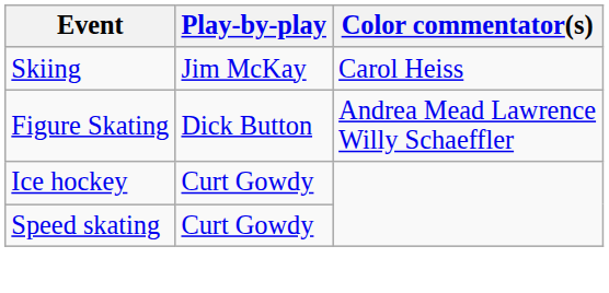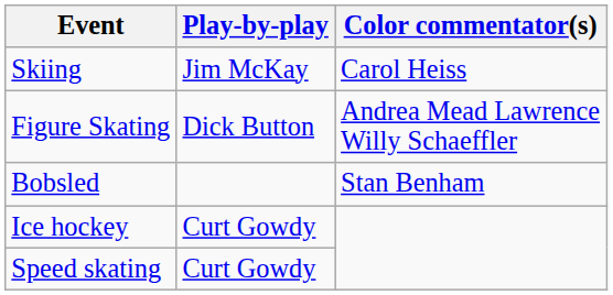 <table class="wikitable">
 <tr>
 <th>Event</th>
 <th><a href='#'>Play-by-play</a></th>
 <th><a href='#'>Color commentator</a>(s)</th>
 </tr>
 <tr>
 <td><a href='#'>Skiing</a></td>
 <td><a href='#'>Jim McKay</a></td>
 <td><a href='#'>Carol Heiss</a></td>
 </tr>
 <tr>
 <td><a href='#'>Figure Skating</a></td>
 <td><a href='#'>Dick Button</a></td>
 <td><a href='#'>Andrea Mead Lawrence</a><br><a href='#'>Willy Schaeffler</a></td>
 </tr>
 <tr>
+<td><a href='#'>Bobsled</a></td>
+<td></td>
+<td><a href='#'>Stan Benham</a></td>
+</tr>
+<tr>
 <td><a href='#'>Ice hockey</a></td>
 <td><a href='#'>Curt Gowdy</a></td>
 </tr>
 <tr>
 <td><a href='#'>Speed skating</a></td>
 <td><a href='#'>Curt Gowdy</a></td>
 </tr>
 </table>
